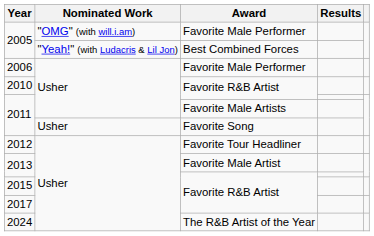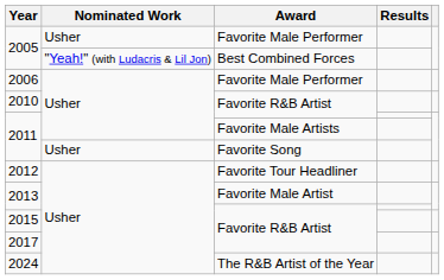 <table class="wikitable">
 <tr>
 <th>Year</th>
 <th>Nominated Work</th>
 <th>Award</th>
 <th>Results</th>
 <th></th>
 </tr>
 <tr>
 <td rowspan="2">2005</td>
-<td>"<a href='#'>OMG</a>" <small>(with <a href='#'>will.i.am</a>)</small></td>
+<td>Usher</td>
 <td>Favorite Male Performer</td>
 <td></td>
 <td style="text-align:center;" rowspan="2"></td>
 </tr>
 <tr>
 <td>"<a href='#'>Yeah!</a>" <small>(with <a href='#'>Ludacris</a> & <a href='#'>Lil Jon</a>)</small></td>
 <td>Best Combined Forces</td>
 <td></td>
 </tr>
 <tr>
 <td>2006</td>
 <td rowspan="4">Usher</td>
 <td>Favorite Male Performer</td>
 <td></td>
 <td style="text-align:center;"></td>
 </tr>
 <tr>
 <td>2010</td>
 <td rowspan="2">Favorite R&B Artist</td>
 <td></td>
 <td style="text-align:center;"></td>
 </tr>
 <tr>
 <td rowspan="3">2011</td>
 <td></td>
 <td style="text-align:center;" rowspan="3"></td>
 </tr>
 <tr>
 <td>Favorite Male Artists</td>
 <td></td>
 </tr>
 <tr>
 <td>Usher</td>
 <td>Favorite Song</td>
 <td></td>
 </tr>
 <tr>
 <td>2012</td>
 <td rowspan="6">Usher</td>
 <td>Favorite Tour Headliner</td>
 <td></td>
 <td style="text-align:center;"></td>
 </tr>
 <tr>
 <td rowspan="2">2013</td>
 <td>Favorite Male Artist</td>
 <td></td>
 <td style="text-align:center;" rowspan="2"></td>
 </tr>
 <tr>
 <td rowspan="3">Favorite R&B Artist</td>
 <td></td>
 </tr>
 <tr>
 <td>2015</td>
 <td></td>
 <td style="text-align:center;"></td>
 </tr>
 <tr>
 <td>2017</td>
 <td></td>
 <td style="text-align:center;"></td>
 </tr>
 <tr>
 <td>2024</td>
 <td>The R&B Artist of the Year</td>
 <td></td>
 </tr>
 </table>
